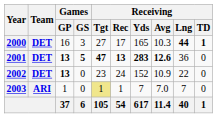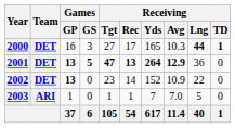 <table class="wikitable" style="text-align:center">
 <tr>
 <th rowspan="2">Year</th>
 <th rowspan="2">Team</th>
 <th colspan="2">Games</th>
 <th colspan="6">Receiving</th>
 </tr>
 <tr>
 <th>GP</th>
 <th>GS</th>
 <th>Tgt</th>
 <th>Rec</th>
 <th>Yds</th>
 <th>Avg</th>
 <th>Lng</th>
 <th>TD</th>
 </tr>
 <tr>
 <th><a href='#'>2000</a></th>
 <th><a href='#'>DET</a></th>
 <td>16</td>
 <td>3</td>
 <td>27</td>
 <td>17</td>
 <td>165</td>
 <td>10.3</td>
 <td><strong>44</strong></td>
 <td><strong>1</strong></td>
 </tr>
 <tr>
 <th><a href='#'>2001</a></th>
 <th><a href='#'>DET</a></th>
 <td><strong>13</strong></td>
 <td><strong>5</strong></td>
 <td><strong>47</strong></td>
 <td><strong>13</strong></td>
-<td><strong>283</strong></td>
-<td><strong>12.6</strong></td>
+<td><strong>264</strong></td>
+<td><strong>12.9</strong></td>
 <td>36</td>
 <td>0</td>
 </tr>
 <tr>
 <th><a href='#'>2002</a></th>
 <th><a href='#'>DET</a></th>
 <td><strong>13</strong></td>
 <td>0</td>
 <td>23</td>
-<td>24</td>
+<td>14</td>
 <td>152</td>
 <td>10.9</td>
 <td>22</td>
 <td>0</td>
 </tr>
 <tr>
 <th><a href='#'>2003</a></th>
 <th><a href='#'>ARI</a></th>
 <td>1</td>
 <td>0</td>
-<td style="background: khaki;">1</td>
+<td>1</td>
 <td>1</td>
 <td>7</td>
 <td>7.0</td>
-<td>7</td>
+<td>5</td>
 <td>0</td>
 </tr>
 <tr>
 <th colspan="2"></th>
 <th>37</th>
 <th>6</th>
 <th>105</th>
 <th>54</th>
 <th>617</th>
 <th>11.4</th>
 <th>40</th>
 <th>1</th>
 </tr>
 </table>
